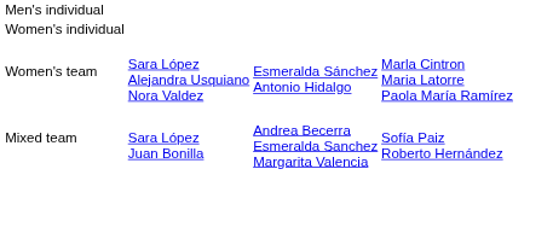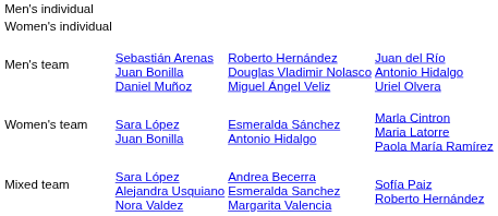 <table>
 <tr>
 <td>Men's individual</td>
 <td></td>
 <td></td>
 <td></td>
 </tr>
 <tr>
 <td>Women's individual</td>
 <td></td>
 <td></td>
 <td></td>
 </tr>
 <tr>
+<td>Men's team</td>
+<td><br><a href='#'>Sebastián Arenas</a><br><a href='#'>Juan Bonilla</a><br><a href='#'>Daniel Muñoz</a></td>
+<td><br><a href='#'>Roberto Hernández</a><br><a href='#'>Douglas Vladimir Nolasco</a><br><a href='#'>Miguel Ángel Veliz</a></td>
+<td><br><a href='#'>Juan del Río</a><br><a href='#'>Antonio Hidalgo</a><br><a href='#'>Uriel Olvera</a></td>
+</tr>
+<tr>
 <td>Women's team</td>
-<td><br><a href='#'>Sara López</a><br><a href='#'>Alejandra Usquiano</a><br><a href='#'>Nora Valdez</a></td>
+<td><br><a href='#'>Sara López</a><br><a href='#'>Juan Bonilla</a></td>
 <td><br><a href='#'>Esmeralda Sánchez</a><br><a href='#'>Antonio Hidalgo</a></td>
 <td><br><a href='#'>Marla Cintron</a><br><a href='#'>Maria Latorre</a><br><a href='#'>Paola María Ramírez</a></td>
 </tr>
 <tr>
 <td>Mixed team</td>
-<td><br><a href='#'>Sara López</a><br><a href='#'>Juan Bonilla</a></td>
+<td><br><a href='#'>Sara López</a><br><a href='#'>Alejandra Usquiano</a><br><a href='#'>Nora Valdez</a></td>
 <td><br><a href='#'>Andrea Becerra</a><br><a href='#'>Esmeralda Sanchez</a><br><a href='#'>Margarita Valencia</a></td>
 <td><br><a href='#'>Sofía Paiz</a><br><a href='#'>Roberto Hernández</a></td>
 </tr>
 </table>
